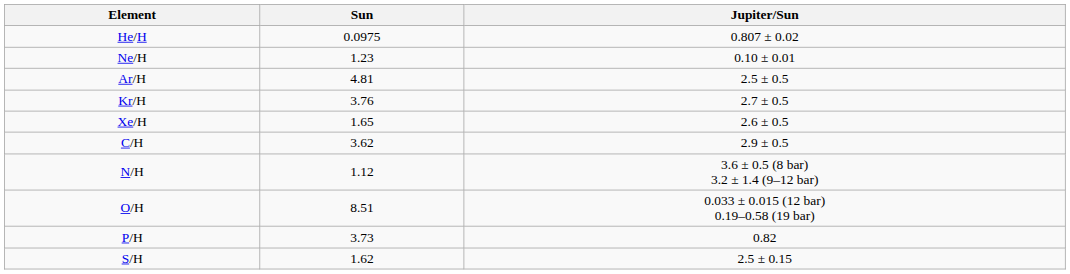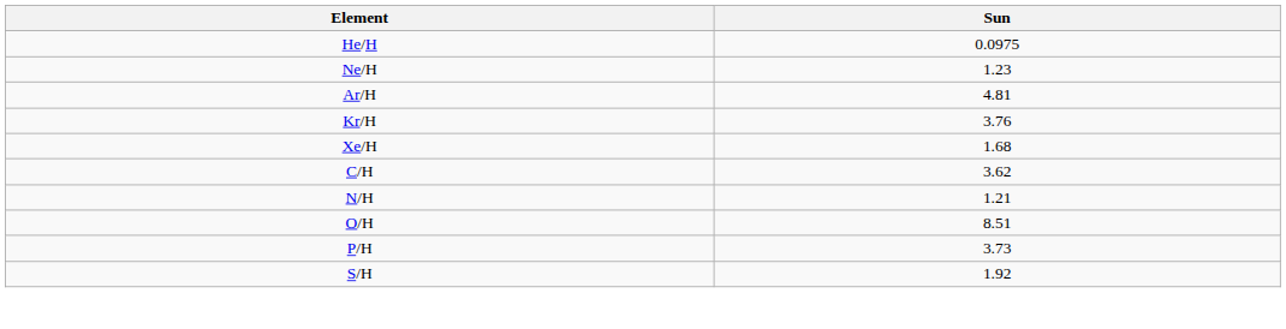 <table class="wikitable" style="text-align: center; margin-right: 0; width: 100%;">
 <tr>
 <th>Element</th>
 <th>Sun</th>
-<th>Jupiter/Sun</th>
 </tr>
 <tr>
 <td><a href='#'>He</a>/<a href='#'>H</a></td>
 <td>0.0975</td>
-<td>0.807 ± 0.02</td>
 </tr>
 <tr>
 <td><a href='#'>Ne</a>/H</td>
 <td>1.23</td>
-<td>0.10 ± 0.01</td>
 </tr>
 <tr>
 <td><a href='#'>Ar</a>/H</td>
 <td>4.81</td>
-<td>2.5 ± 0.5</td>
 </tr>
 <tr>
 <td><a href='#'>Kr</a>/H</td>
 <td>3.76</td>
-<td>2.7 ± 0.5</td>
 </tr>
 <tr>
 <td><a href='#'>Xe</a>/H</td>
-<td>1.65</td>
-<td>2.6 ± 0.5</td>
+<td>1.68</td>
 </tr>
 <tr>
 <td><a href='#'>C</a>/H</td>
 <td>3.62</td>
-<td>2.9 ± 0.5</td>
 </tr>
 <tr>
 <td><a href='#'>N</a>/H</td>
-<td>1.12</td>
-<td>3.6 ± 0.5 (8 bar)<br>3.2 ± 1.4 (9–12 bar)</td>
+<td>1.21</td>
 </tr>
 <tr>
 <td><a href='#'>O</a>/H</td>
 <td>8.51</td>
-<td>0.033 ± 0.015 (12 bar)<br>0.19–0.58 (19 bar)</td>
 </tr>
 <tr>
 <td><a href='#'>P</a>/H</td>
 <td>3.73</td>
-<td>0.82</td>
 </tr>
 <tr>
 <td><a href='#'>S</a>/H</td>
-<td>1.62</td>
-<td>2.5 ± 0.15</td>
+<td>1.92</td>
 </tr>
 </table>
